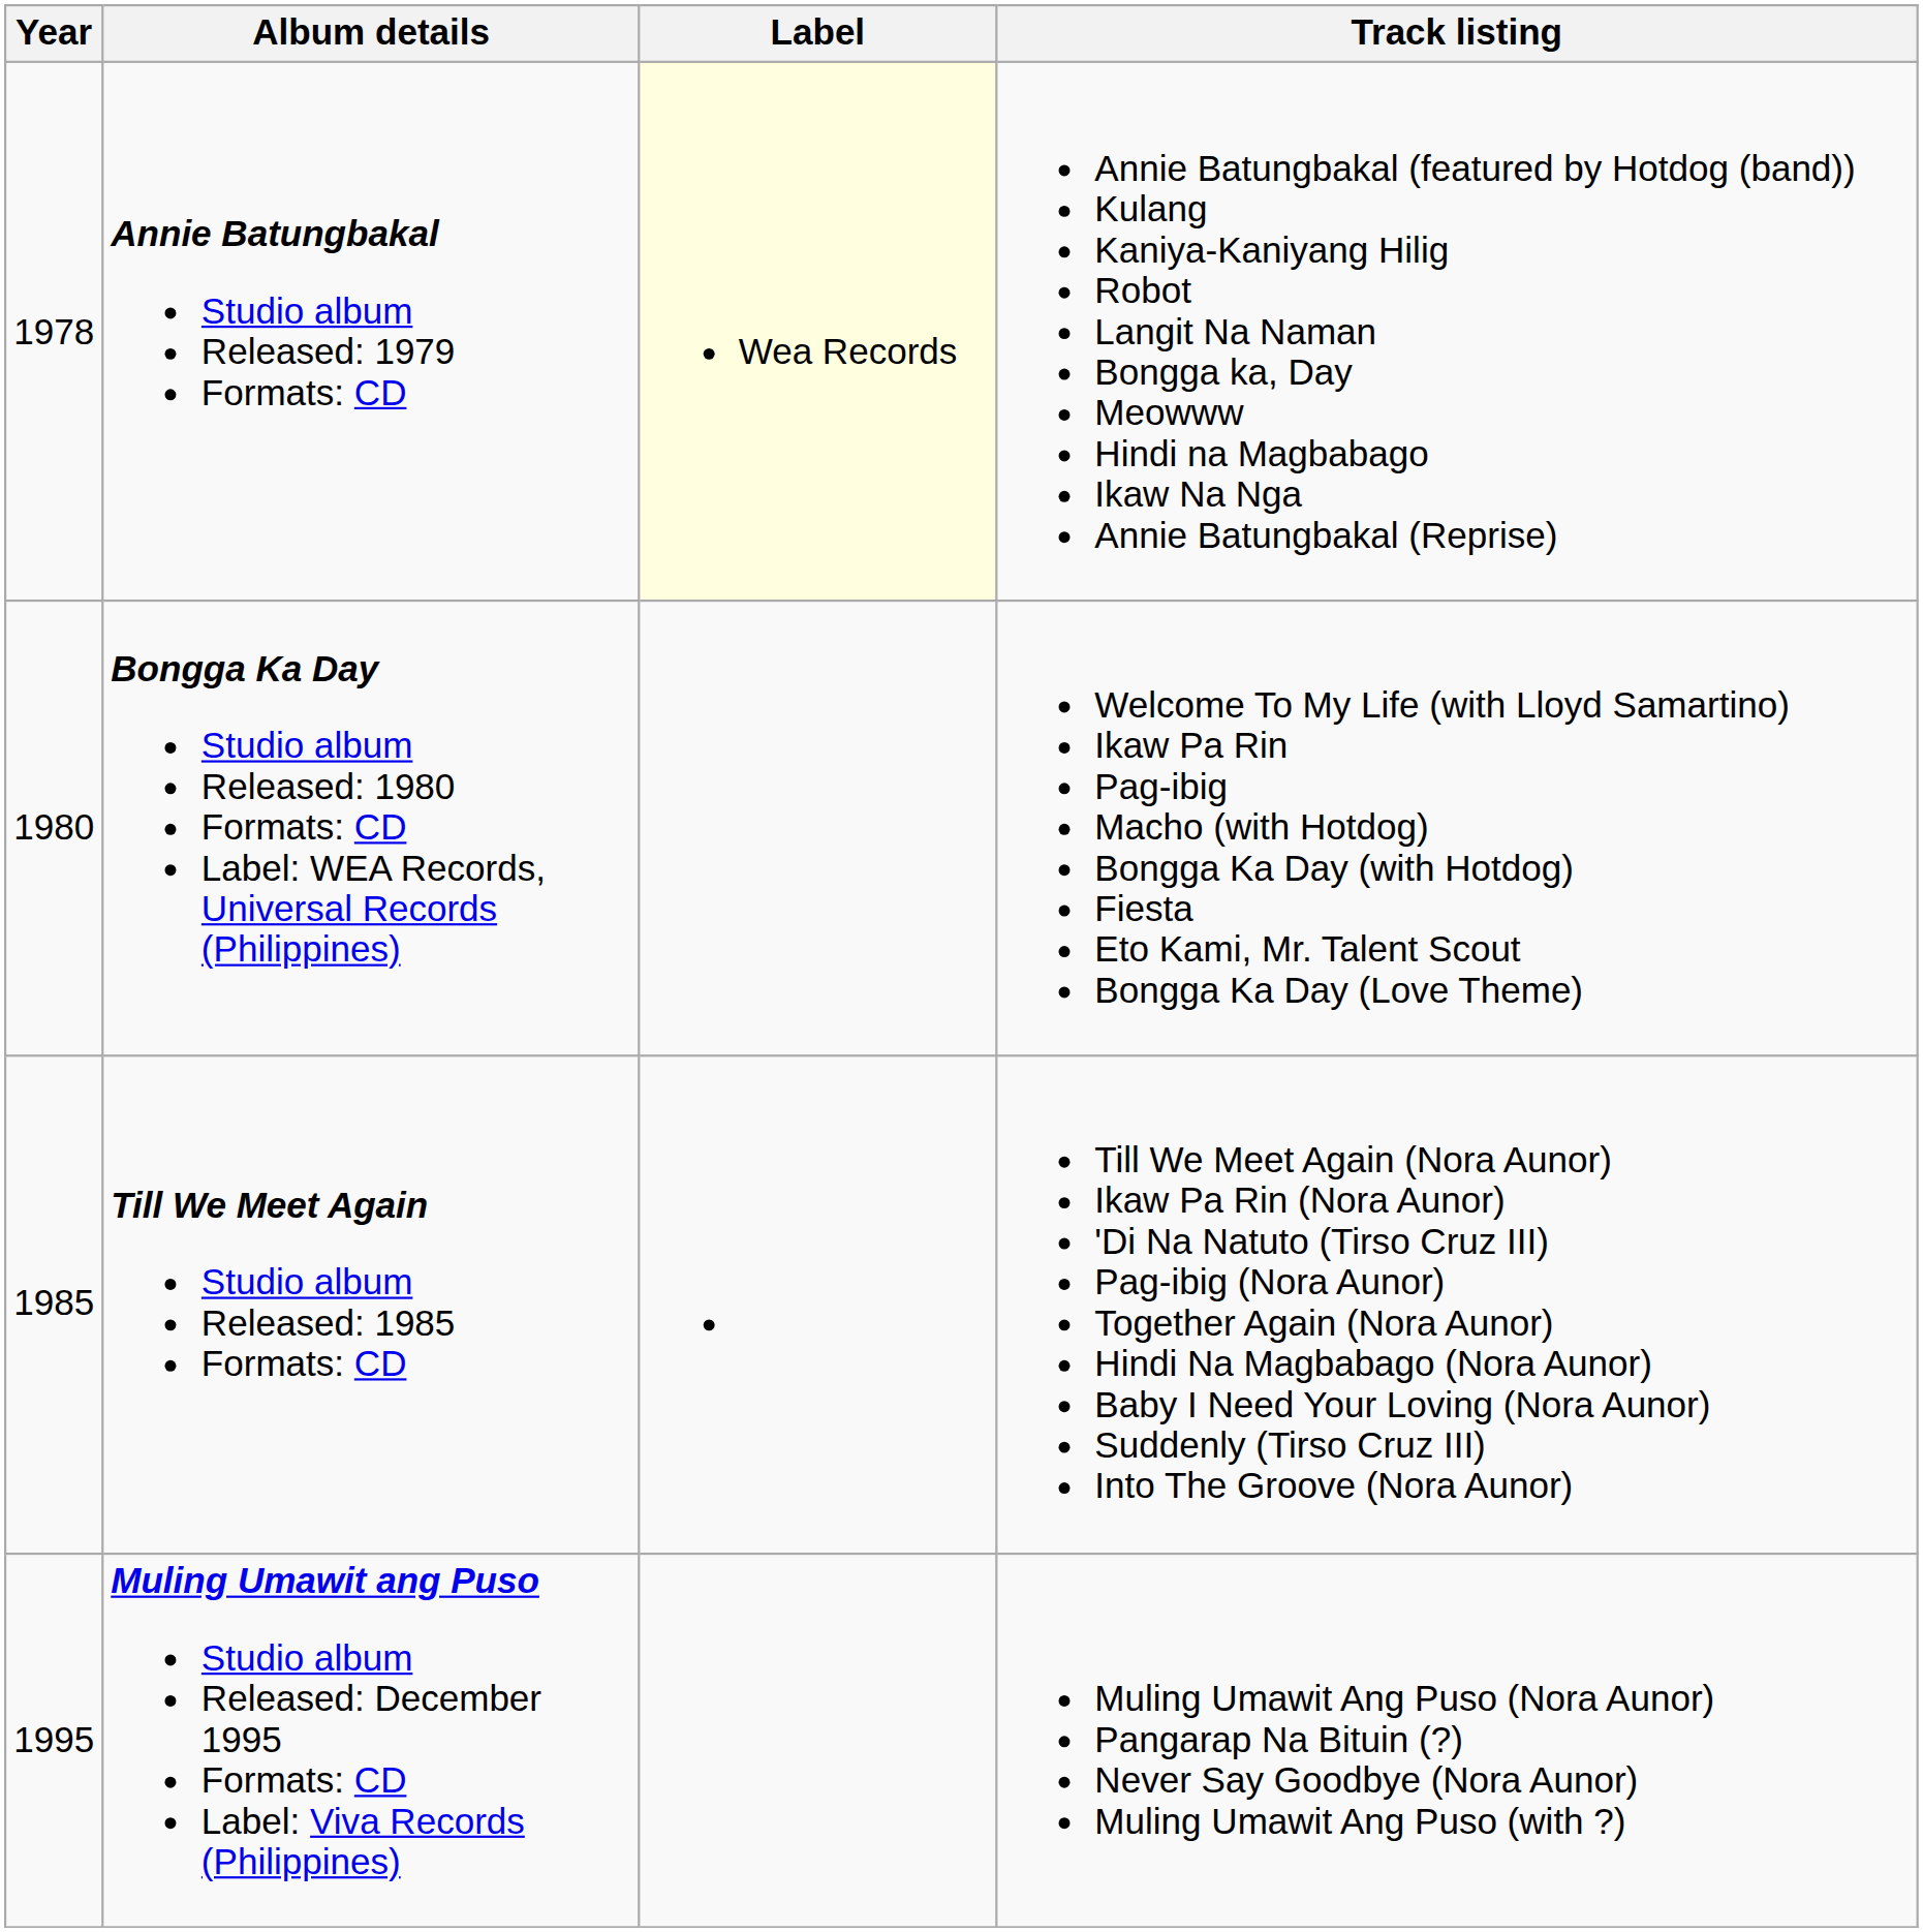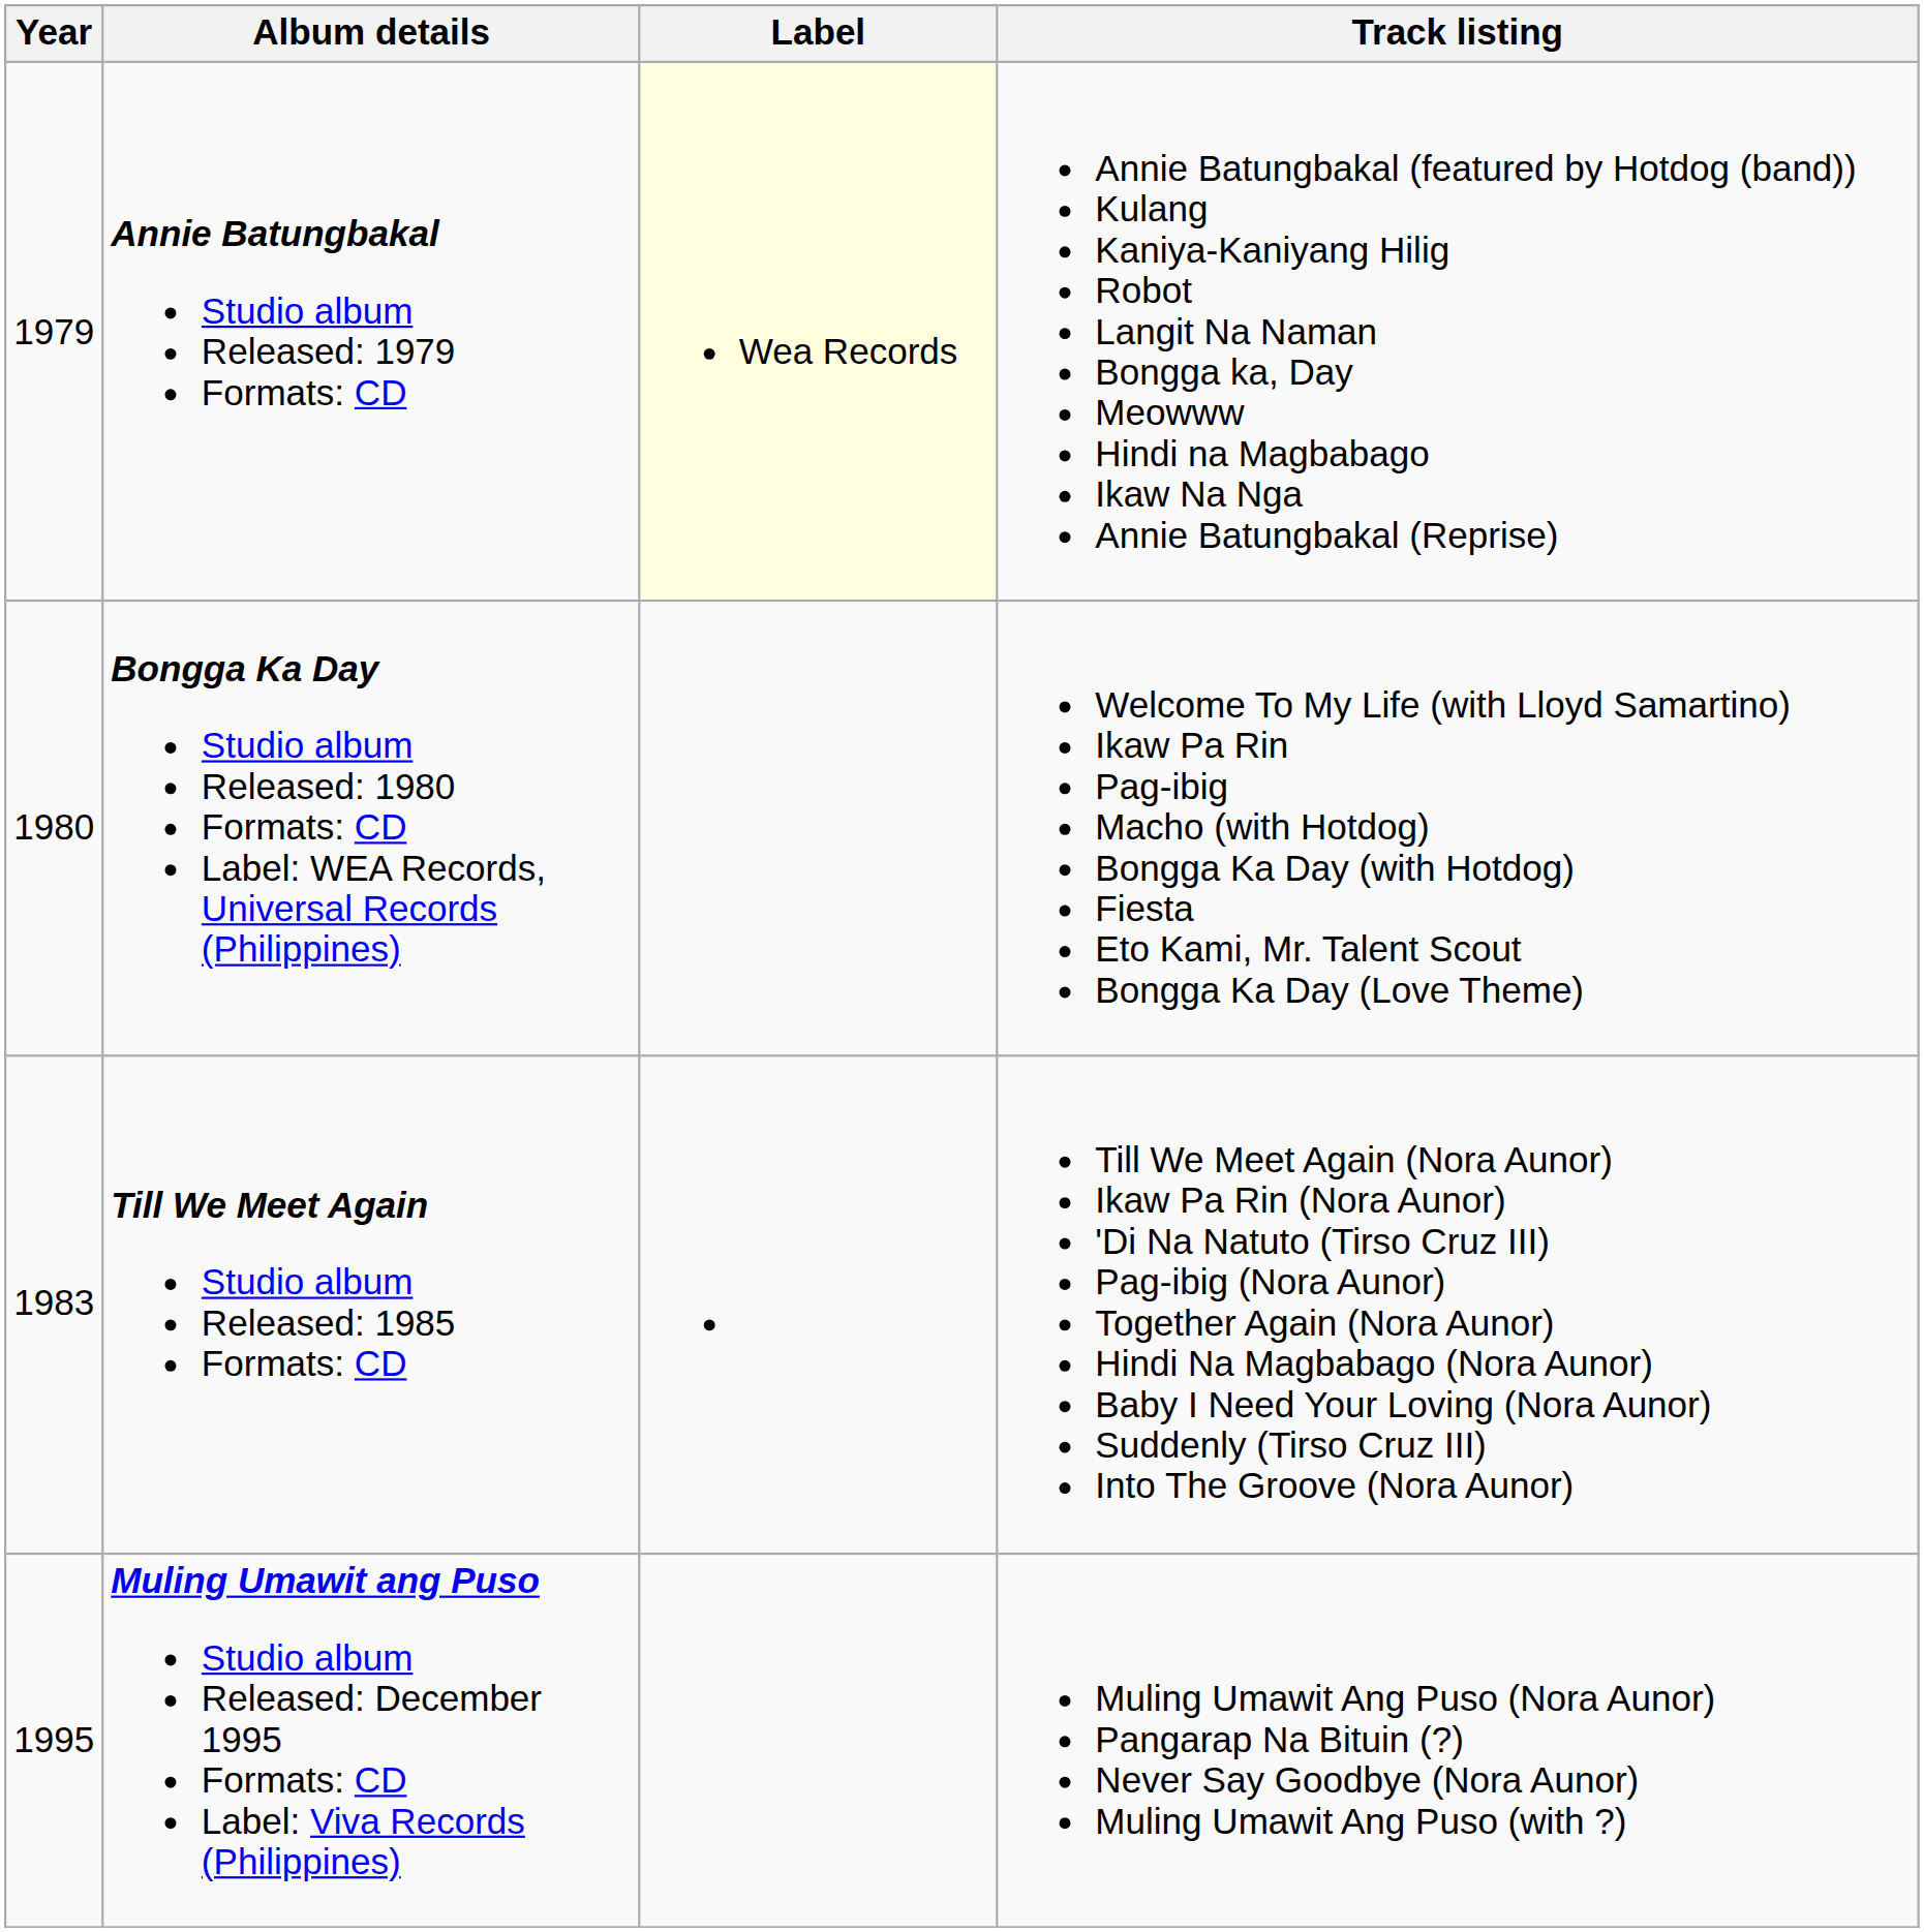 <table class="wikitable">
 <tr>
 <th>Year</th>
 <th width=230>Album details</th>
 <th width=150>Label</th>
 <th width=400>Track listing</th>
 </tr>
 <tr>
-<td>1978</td>
+<td>1979</td>
 <td><strong><em>Annie Batungbakal</em></strong><br><ul><li><a href='#'>Studio album</a></li><li>Released: 1979</li><li>Formats:  <a href='#'>CD</a></li></ul></td>
 <td style="background: lightyellow;"><br><ul><li>Wea Records</li></ul></td>
 <td><br><ul><li>Annie Batungbakal (featured by Hotdog (band))</li><li>Kulang</li><li>Kaniya-Kaniyang Hilig</li><li>Robot</li><li>Langit Na Naman</li><li>Bongga ka, Day</li><li>Meowww</li><li>Hindi na Magbabago</li><li>Ikaw Na Nga</li><li>Annie Batungbakal (Reprise)</li></ul></td>
 </tr>
 <tr>
 <td>1980</td>
 <td><strong><em>Bongga Ka Day</em></strong><br><ul><li><a href='#'>Studio album</a></li><li>Released: 1980</li><li>Formats:  <a href='#'>CD</a></li><li>Label: WEA Records, <a href='#'>Universal Records (Philippines)</a></li></ul></td>
 <td></td>
 <td><br><ul><li>Welcome To My Life (with Lloyd Samartino)</li><li>Ikaw Pa Rin</li><li>Pag-ibig</li><li>Macho (with Hotdog)</li><li>Bongga Ka Day (with Hotdog)</li><li>Fiesta</li><li>Eto Kami, Mr. Talent Scout</li><li>Bongga Ka Day (Love Theme)</li></ul></td>
 </tr>
 <tr>
-<td>1985</td>
+<td>1983</td>
 <td><strong><em>Till We Meet Again</em></strong><br><ul><li><a href='#'>Studio album</a></li><li>Released: 1985</li><li>Formats:  <a href='#'>CD</a></li></ul></td>
 <td><br><ul><li></li></ul></td>
 <td><br><ul><li>Till We Meet Again (Nora Aunor)</li><li>Ikaw Pa Rin (Nora Aunor)</li><li>'Di Na Natuto (Tirso Cruz III)</li><li>Pag-ibig (Nora Aunor)</li><li>Together Again (Nora Aunor)</li><li>Hindi Na Magbabago (Nora Aunor)</li><li>Baby I Need Your Loving (Nora Aunor)</li><li>Suddenly (Tirso Cruz III)</li><li>Into The Groove (Nora Aunor)</li></ul></td>
 </tr>
 <tr>
 <td>1995</td>
 <td><strong><em><a href='#'>Muling Umawit ang Puso</a></em></strong><br><ul><li><a href='#'>Studio album</a></li><li>Released: December 1995</li><li>Formats:  <a href='#'>CD</a></li><li>Label: <a href='#'>Viva Records (Philippines)</a></li></ul></td>
 <td></td>
 <td><br><ul><li>Muling Umawit Ang Puso (Nora Aunor)</li><li>Pangarap Na Bituin (?)</li><li>Never Say Goodbye (Nora Aunor)</li><li>Muling Umawit Ang Puso (with ?)</li></ul></td>
 </tr>
 </table>
